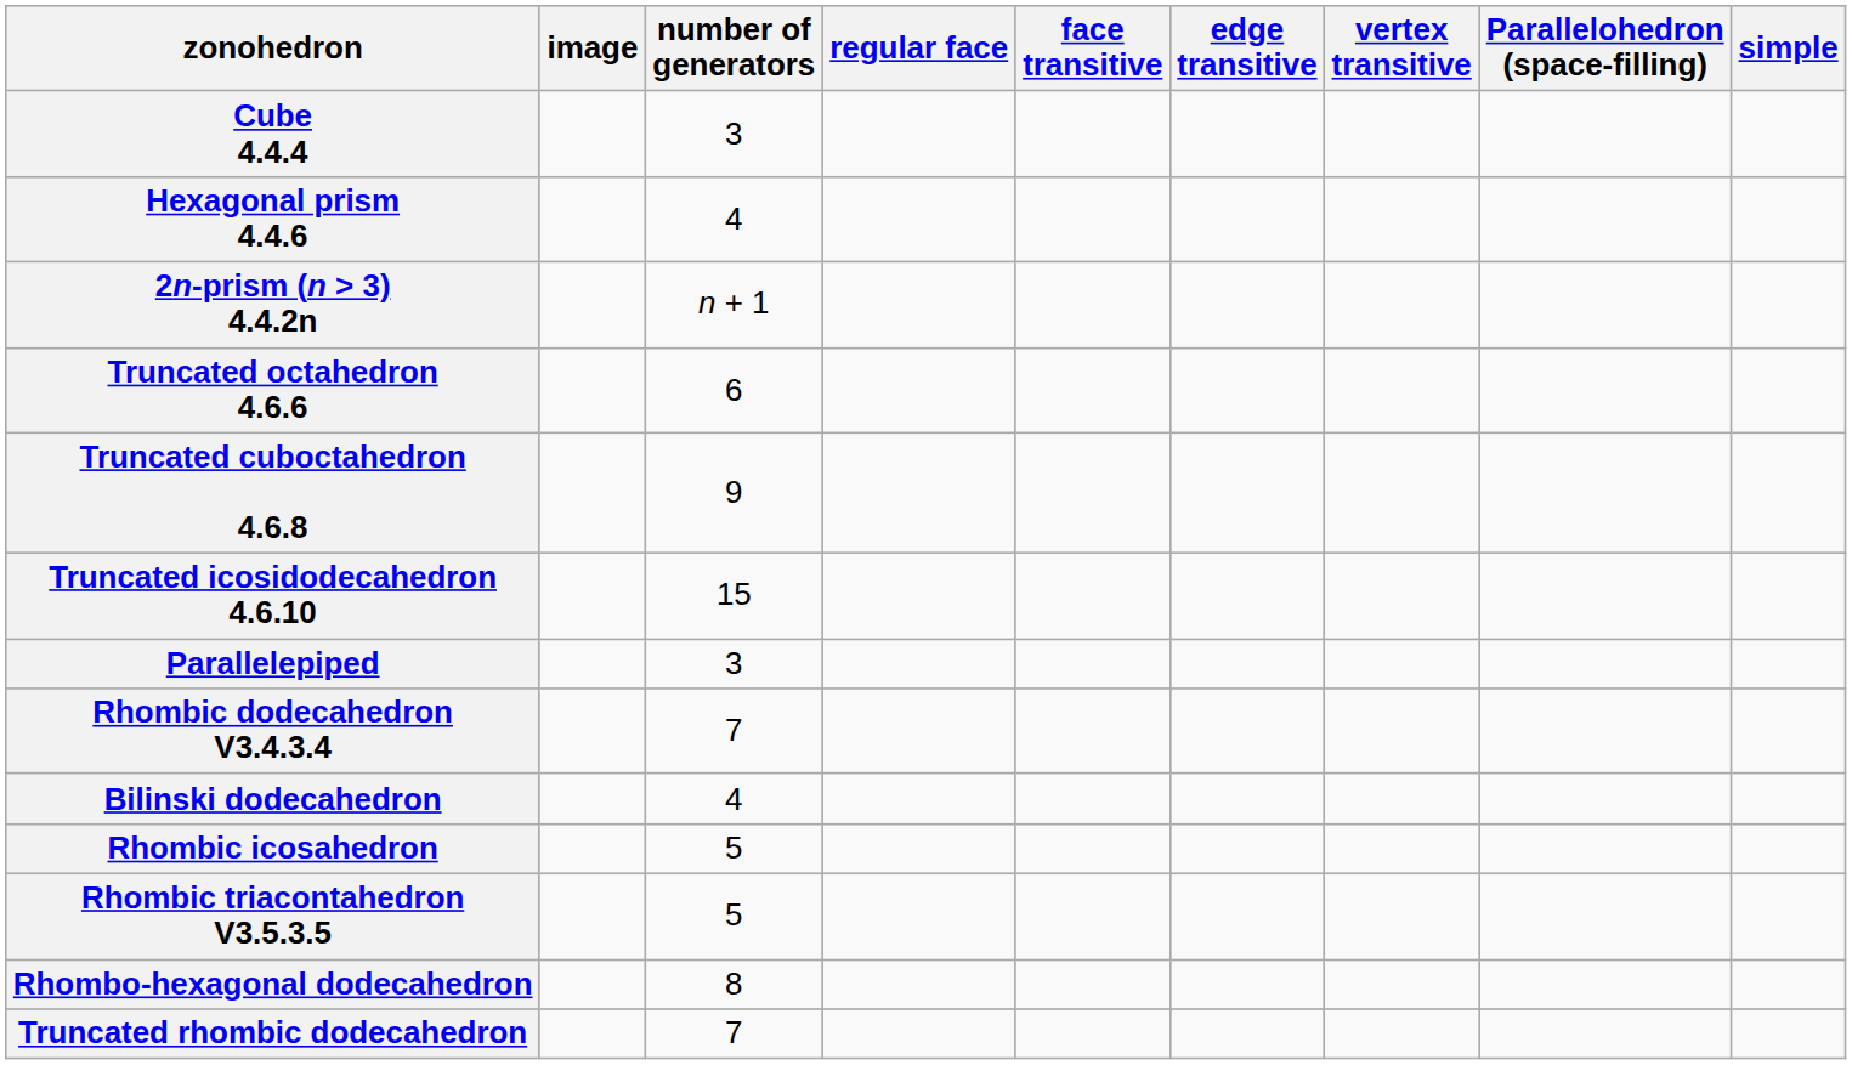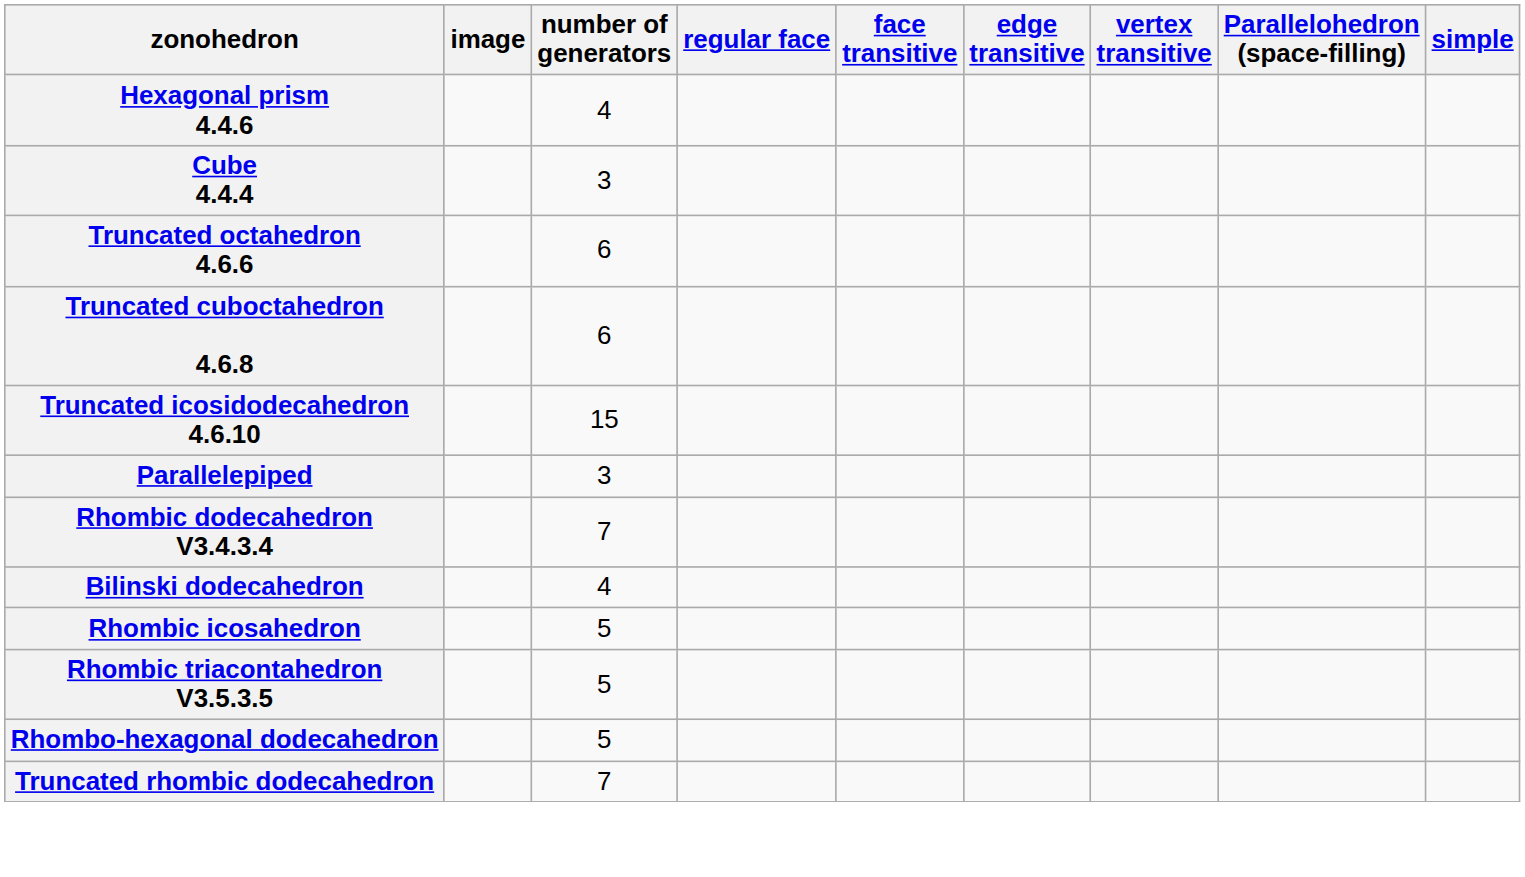 <table class="wikitable sortable">
 <tr>
 <th>zonohedron</th>
 <th>image</th>
 <th>number of<br>generators</th>
 <th><a href='#'>regular face</a></th>
 <th><a href='#'>face<br>transitive</a></th>
 <th><a href='#'>edge<br>transitive</a></th>
 <th><a href='#'>vertex<br>transitive</a></th>
 <th><a href='#'>Parallelohedron</a><br>(space-filling)</th>
 <th><a href='#'>simple</a></th>
 </tr>
 <tr>
-<th><a href='#'>Cube</a><br>4.4.4</th>
-<td></td>
-<td style='text-align: center;'>3</td>
-<td></td>
-<td></td>
-<td></td>
-<td></td>
-<td></td>
-<td></td>
-</tr>
-<tr>
 <th><a href='#'>Hexagonal prism</a><br>4.4.6</th>
 <td></td>
 <td style='text-align: center;'>4</td>
 <td></td>
 <td></td>
 <td></td>
 <td></td>
 <td></td>
 <td></td>
 </tr>
 <tr>
-<th><a href='#'>2<em>n</em>-prism (<em>n</em> > 3)</a><br>4.4.2n</th>
+<th><a href='#'>Cube</a><br>4.4.4</th>
 <td></td>
-<td style='text-align: center;'><em>n</em> + 1</td>
+<td style='text-align: center;'>3</td>
 <td></td>
 <td></td>
 <td></td>
 <td></td>
 <td></td>
 <td></td>
 </tr>
 <tr>
 <th><a href='#'>Truncated octahedron</a><br>4.6.6</th>
 <td></td>
 <td style='text-align: center;'>6</td>
 <td></td>
 <td></td>
 <td></td>
 <td></td>
 <td></td>
 <td></td>
 </tr>
 <tr>
 <th><a href='#'>Truncated cuboctahedron</a><br><br>4.6.8</th>
 <td></td>
-<td style='text-align: center;'>9</td>
+<td style='text-align: center;'>6</td>
 <td></td>
 <td></td>
 <td></td>
 <td></td>
 <td></td>
 <td></td>
 </tr>
 <tr>
 <th><a href='#'>Truncated icosidodecahedron</a><br>4.6.10</th>
 <td></td>
 <td style='text-align: center;'>15</td>
 <td></td>
 <td></td>
 <td></td>
 <td></td>
 <td></td>
 <td></td>
 </tr>
 <tr>
 <th><a href='#'>Parallelepiped</a></th>
 <td></td>
 <td style='text-align: center;'>3</td>
 <td></td>
 <td></td>
 <td></td>
 <td></td>
 <td></td>
 <td></td>
 </tr>
 <tr>
 <th><a href='#'>Rhombic dodecahedron</a><br>V3.4.3.4</th>
 <td></td>
 <td style='text-align: center;'>7</td>
 <td></td>
 <td></td>
 <td></td>
 <td></td>
 <td></td>
 <td></td>
 </tr>
 <tr>
 <th><a href='#'>Bilinski dodecahedron</a></th>
 <td></td>
 <td style='text-align: center;'>4</td>
 <td></td>
 <td></td>
 <td></td>
 <td></td>
 <td></td>
 <td></td>
 </tr>
 <tr>
 <th><a href='#'>Rhombic icosahedron</a></th>
 <td></td>
 <td style='text-align: center;'>5</td>
 <td></td>
 <td></td>
 <td></td>
 <td></td>
 <td></td>
 <td></td>
 </tr>
 <tr>
 <th><a href='#'>Rhombic triacontahedron</a><br>V3.5.3.5</th>
 <td></td>
 <td style='text-align: center;'>5</td>
 <td></td>
 <td></td>
 <td></td>
 <td></td>
 <td></td>
 <td></td>
 </tr>
 <tr>
 <th><a href='#'>Rhombo-hexagonal dodecahedron</a></th>
 <td></td>
-<td style='text-align: center;'>8</td>
+<td style='text-align: center;'>5</td>
 <td></td>
 <td></td>
 <td></td>
 <td></td>
 <td></td>
 <td></td>
 </tr>
 <tr>
 <th><a href='#'>Truncated rhombic dodecahedron</a></th>
 <td></td>
 <td style='text-align: center;'>7</td>
 <td></td>
 <td></td>
 <td></td>
 <td></td>
 <td></td>
 <td></td>
 </tr>
 </table>
